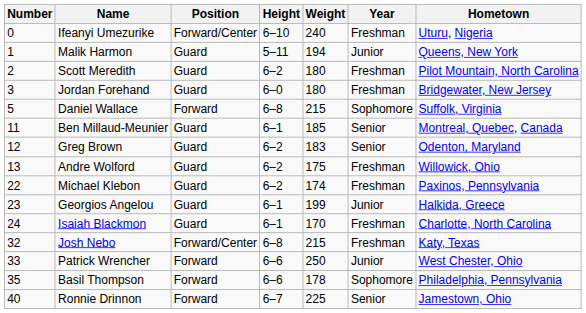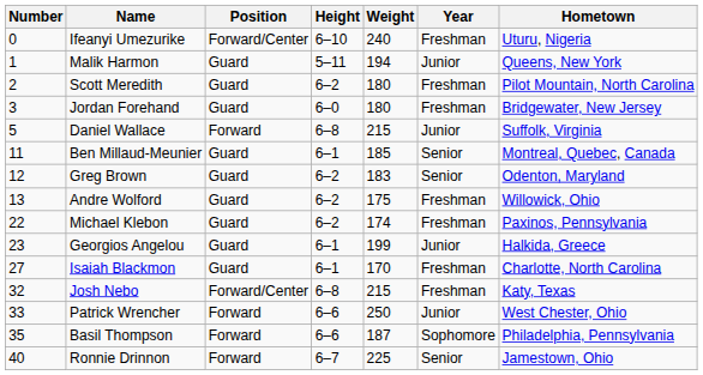 <table class="wikitable sortable" style="font-size: 95%;">
 <tr>
 <th>Number</th>
 <th>Name</th>
 <th>Position</th>
 <th>Height</th>
 <th>Weight</th>
 <th>Year</th>
 <th>Hometown</th>
 </tr>
 <tr>
 <td>0</td>
 <td>Ifeanyi Umezurike</td>
 <td>Forward/Center</td>
 <td>6–10</td>
 <td>240</td>
 <td>Freshman</td>
 <td><a href='#'>Uturu</a>, <a href='#'>Nigeria</a></td>
 </tr>
 <tr>
 <td>1</td>
 <td>Malik Harmon</td>
 <td>Guard</td>
 <td>5–11</td>
 <td>194</td>
 <td>Junior</td>
 <td><a href='#'>Queens, New York</a></td>
 </tr>
 <tr>
 <td>2</td>
 <td>Scott Meredith</td>
 <td>Guard</td>
 <td>6–2</td>
 <td>180</td>
 <td>Freshman</td>
 <td><a href='#'>Pilot Mountain, North Carolina</a></td>
 </tr>
 <tr>
 <td>3</td>
 <td>Jordan Forehand</td>
 <td>Guard</td>
 <td>6–0</td>
 <td>180</td>
 <td>Freshman</td>
 <td><a href='#'>Bridgewater, New Jersey</a></td>
 </tr>
 <tr>
 <td>5</td>
 <td>Daniel Wallace</td>
 <td>Forward</td>
 <td>6–8</td>
 <td>215</td>
-<td>Sophomore</td>
+<td>Junior</td>
 <td><a href='#'>Suffolk, Virginia</a></td>
 </tr>
 <tr>
 <td>11</td>
 <td>Ben Millaud-Meunier</td>
 <td>Guard</td>
 <td>6–1</td>
 <td>185</td>
 <td>Senior</td>
 <td><a href='#'>Montreal, Quebec</a>, <a href='#'>Canada</a></td>
 </tr>
 <tr>
 <td>12</td>
 <td>Greg Brown</td>
 <td>Guard</td>
 <td>6–2</td>
 <td>183</td>
 <td>Senior</td>
 <td><a href='#'>Odenton, Maryland</a></td>
 </tr>
 <tr>
 <td>13</td>
 <td>Andre Wolford</td>
 <td>Guard</td>
 <td>6–2</td>
 <td>175</td>
 <td>Freshman</td>
 <td><a href='#'>Willowick, Ohio</a></td>
 </tr>
 <tr>
 <td>22</td>
 <td>Michael Klebon</td>
 <td>Guard</td>
 <td>6–2</td>
 <td>174</td>
 <td>Freshman</td>
 <td><a href='#'>Paxinos, Pennsylvania</a></td>
 </tr>
 <tr>
 <td>23</td>
 <td>Georgios Angelou</td>
 <td>Guard</td>
 <td>6–1</td>
 <td>199</td>
 <td>Junior</td>
 <td><a href='#'>Halkida, Greece</a></td>
 </tr>
 <tr>
-<td>24</td>
+<td>27</td>
 <td><a href='#'>Isaiah Blackmon</a></td>
 <td>Guard</td>
 <td>6–1</td>
 <td>170</td>
 <td>Freshman</td>
 <td><a href='#'>Charlotte, North Carolina</a></td>
 </tr>
 <tr>
 <td>32</td>
 <td><a href='#'>Josh Nebo</a></td>
 <td>Forward/Center</td>
 <td>6–8</td>
 <td>215</td>
 <td>Freshman</td>
 <td><a href='#'>Katy, Texas</a></td>
 </tr>
 <tr>
 <td>33</td>
 <td>Patrick Wrencher</td>
 <td>Forward</td>
 <td>6–6</td>
 <td>250</td>
 <td>Junior</td>
 <td><a href='#'>West Chester, Ohio</a></td>
 </tr>
 <tr>
 <td>35</td>
 <td>Basil Thompson</td>
 <td>Forward</td>
 <td>6–6</td>
-<td>178</td>
+<td>187</td>
 <td>Sophomore</td>
 <td><a href='#'>Philadelphia, Pennsylvania</a></td>
 </tr>
 <tr>
 <td>40</td>
 <td>Ronnie Drinnon</td>
 <td>Forward</td>
 <td>6–7</td>
 <td>225</td>
 <td>Senior</td>
 <td><a href='#'>Jamestown, Ohio</a></td>
 </tr>
 </table>
